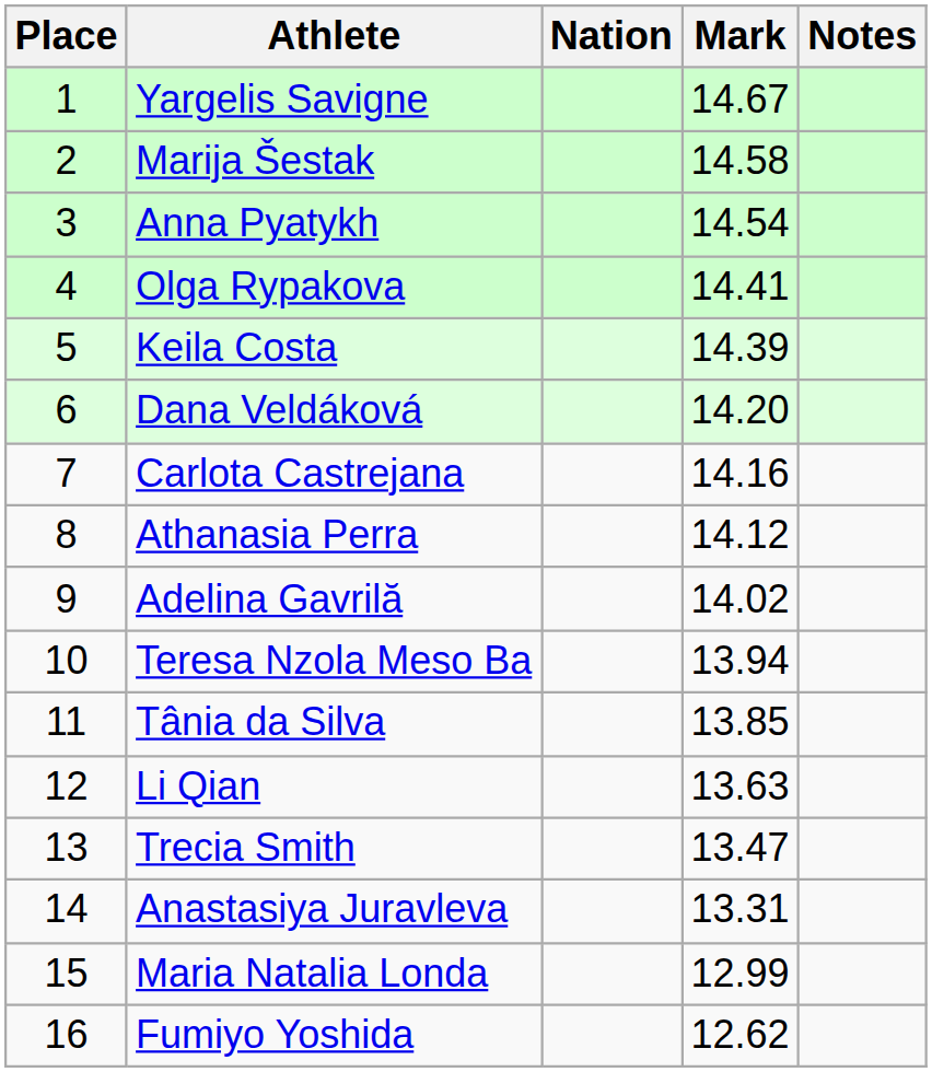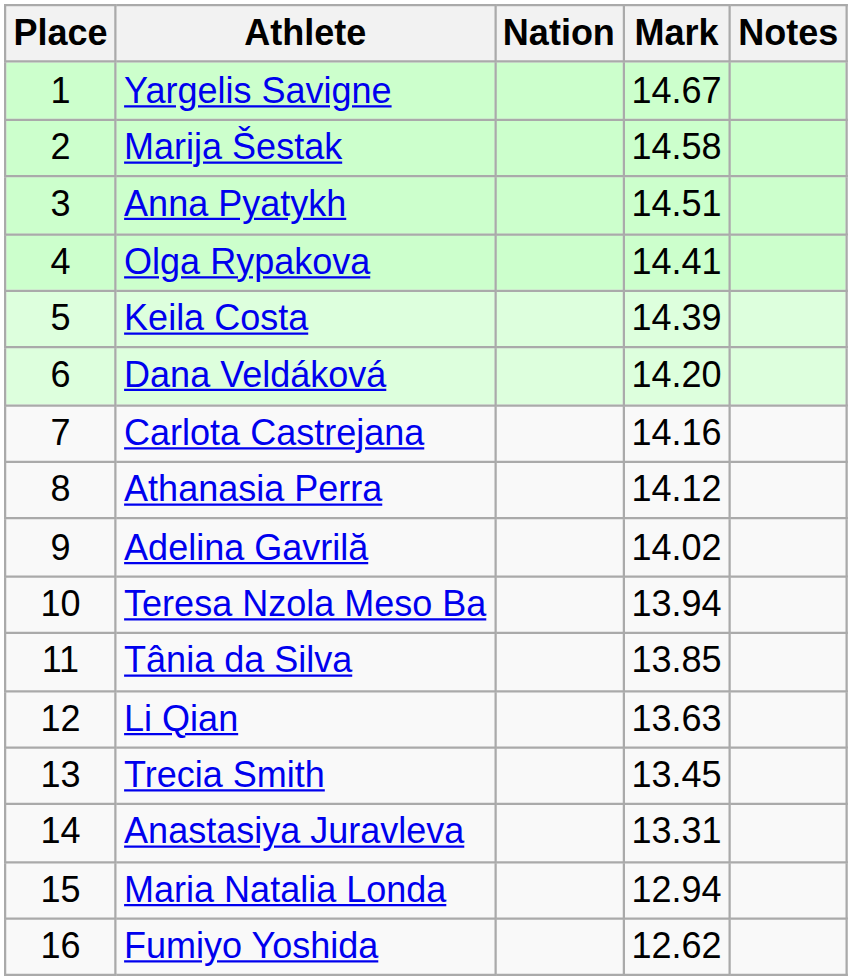 <table class="wikitable sortable" style="text-align:center">
 <tr>
 <th>Place</th>
 <th>Athlete</th>
 <th>Nation</th>
 <th>Mark</th>
 <th>Notes</th>
 </tr>
 <tr style="background:#ccffcc;">
 <td>1</td>
 <td align=left><a href='#'>Yargelis Savigne</a></td>
 <td align=left></td>
 <td>14.67</td>
 <td></td>
 </tr>
 <tr style="background:#ccffcc;">
 <td>2</td>
 <td align=left><a href='#'>Marija Šestak</a></td>
 <td align=left></td>
 <td>14.58</td>
 <td></td>
 </tr>
 <tr style="background:#ccffcc;">
 <td>3</td>
 <td align=left><a href='#'>Anna Pyatykh</a></td>
 <td align=left></td>
-<td>14.54</td>
+<td>14.51</td>
 <td></td>
 </tr>
 <tr style="background:#ccffcc;">
 <td>4</td>
 <td align=left><a href='#'>Olga Rypakova</a></td>
 <td align=left></td>
 <td>14.41</td>
 <td></td>
 </tr>
 <tr style="background:#ddffdd;">
 <td>5</td>
 <td align=left><a href='#'>Keila Costa</a></td>
 <td align=left></td>
 <td>14.39</td>
 <td></td>
 </tr>
 <tr style="background:#ddffdd;">
 <td>6</td>
 <td align=left><a href='#'>Dana Veldáková</a></td>
 <td align=left></td>
 <td>14.20</td>
 <td></td>
 </tr>
 <tr>
 <td>7</td>
 <td align=left><a href='#'>Carlota Castrejana</a></td>
 <td align=left></td>
 <td>14.16</td>
 <td></td>
 </tr>
 <tr>
 <td>8</td>
 <td align=left><a href='#'>Athanasia Perra</a></td>
 <td align=left></td>
 <td>14.12</td>
 <td></td>
 </tr>
 <tr>
 <td>9</td>
 <td align=left><a href='#'>Adelina Gavrilă</a></td>
 <td align=left></td>
 <td>14.02</td>
 <td></td>
 </tr>
 <tr>
 <td>10</td>
 <td align=left><a href='#'>Teresa Nzola Meso Ba</a></td>
 <td align=left></td>
 <td>13.94</td>
 <td></td>
 </tr>
 <tr>
 <td>11</td>
 <td align=left><a href='#'>Tânia da Silva</a></td>
 <td align=left></td>
 <td>13.85</td>
 <td></td>
 </tr>
 <tr>
 <td>12</td>
 <td align=left><a href='#'>Li Qian</a></td>
 <td align=left></td>
 <td>13.63</td>
 <td></td>
 </tr>
 <tr>
 <td>13</td>
 <td align=left><a href='#'>Trecia Smith</a></td>
 <td align=left></td>
-<td>13.47</td>
+<td>13.45</td>
 <td></td>
 </tr>
 <tr>
 <td>14</td>
 <td align=left><a href='#'>Anastasiya Juravleva</a></td>
 <td align=left></td>
 <td>13.31</td>
 <td></td>
 </tr>
 <tr>
 <td>15</td>
 <td align=left><a href='#'>Maria Natalia Londa</a></td>
 <td align=left></td>
-<td>12.99</td>
+<td>12.94</td>
 <td></td>
 </tr>
 <tr>
 <td>16</td>
 <td align=left><a href='#'>Fumiyo Yoshida</a></td>
 <td align=left></td>
 <td>12.62</td>
 <td></td>
 </tr>
 </table>
